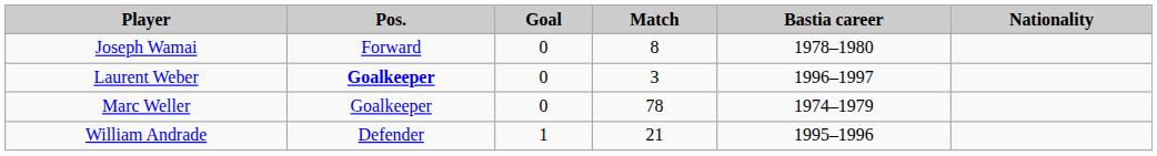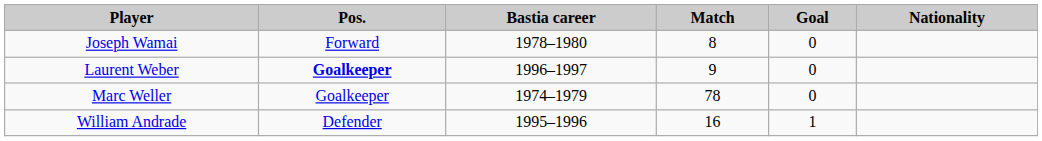 <table cellpadding="4" cellspacing="0" border="1" width="100%" style="text-align: center; font-size: 85%; border: gray solid 1px; border-collapse: collapse;" class="wikitable sortable">
 <tr bgcolor="#CCCCCC">
 <td align="center"><strong>Player</strong></td>
 <td align="center"><strong>Pos.</strong></td>
+<td align="center"><strong>Bastia career</strong></td>
+<td align="center"><strong>Match</strong></td>
 <td align="center"><strong>Goal</strong></td>
-<td align="center"><strong>Match</strong></td>
-<td align="center"><strong>Bastia career</strong></td>
 <td align="center"><strong>Nationality</strong></td>
 </tr>
 <tr>
 <td><a href='#'>Joseph Wamai</a></td>
 <td><a href='#'>Forward</a></td>
+<td>1978–1980</td>
+<td>8</td>
 <td>0</td>
-<td>8</td>
-<td>1978–1980</td>
 <td></td>
 </tr>
 <tr>
 <td><a href='#'>Laurent Weber</a></td>
 <td><strong><a href='#'>Goalkeeper</a></strong></td>
+<td>1996–1997</td>
+<td>9</td>
 <td>0</td>
-<td>3</td>
-<td>1996–1997</td>
 <td></td>
 </tr>
 <tr>
 <td><a href='#'>Marc Weller</a></td>
 <td><a href='#'>Goalkeeper</a></td>
+<td>1974–1979</td>
+<td>78</td>
 <td>0</td>
-<td>78</td>
-<td>1974–1979</td>
 <td></td>
 </tr>
 <tr>
 <td><a href='#'>William Andrade</a></td>
 <td><a href='#'>Defender</a></td>
+<td>1995–1996</td>
+<td>16</td>
 <td>1</td>
-<td>21</td>
-<td>1995–1996</td>
 <td></td>
 </tr>
 </table>
